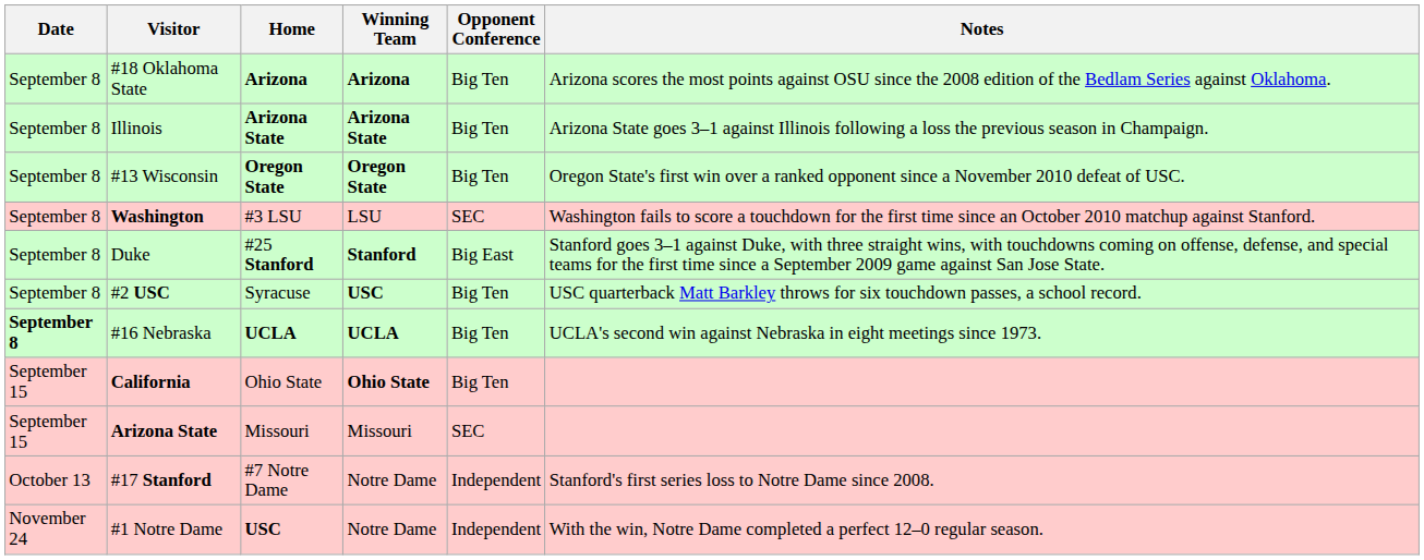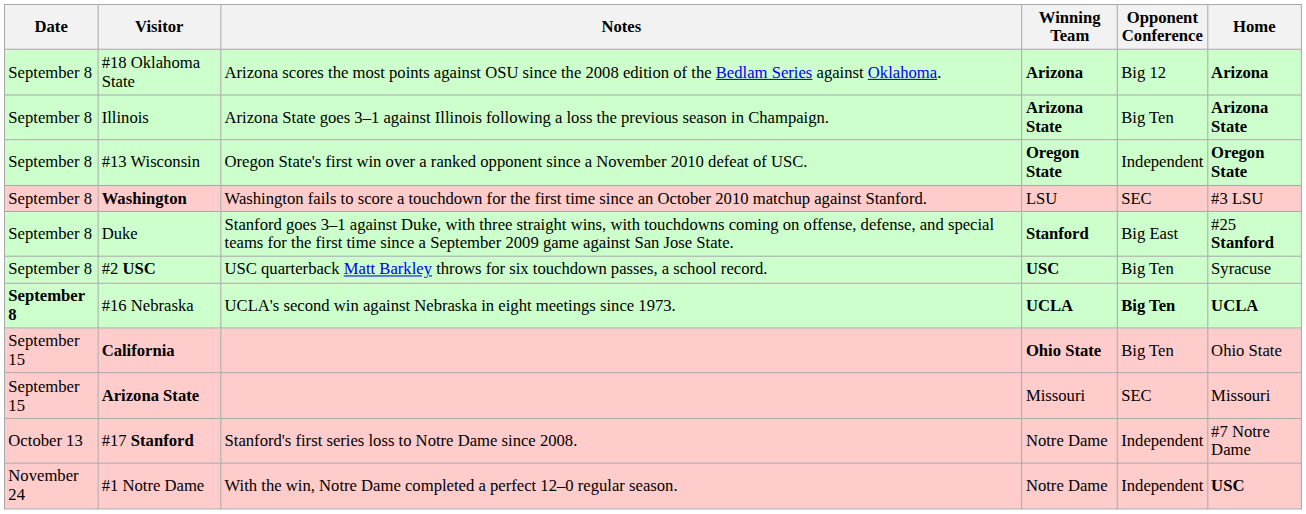 <table class="wikitable">
 <tr>
 <th>Date</th>
 <th>Visitor</th>
-<th>Home</th>
+<th>Notes</th>
 <th>Winning Team</th>
 <th>Opponent<br>Conference</th>
-<th>Notes</th>
+<th>Home</th>
 </tr>
 <tr bgcolor=#ccffcc>
 <td>September 8</td>
 <td>#18 Oklahoma State</td>
+<td>Arizona scores the most points against OSU since the 2008 edition of the <a href='#'>Bedlam Series</a> against <a href='#'>Oklahoma</a>.</td>
 <td><strong>Arizona</strong></td>
+<td>Big 12</td>
 <td><strong>Arizona</strong></td>
-<td>Big Ten</td>
-<td>Arizona scores the most points against OSU since the 2008 edition of the <a href='#'>Bedlam Series</a> against <a href='#'>Oklahoma</a>.</td>
 </tr>
 <tr bgcolor=#ccffcc>
 <td>September 8</td>
 <td>Illinois</td>
-<td><strong>Arizona State</strong></td>
+<td>Arizona State goes 3–1 against Illinois following a loss the previous season in Champaign.</td>
 <td><strong>Arizona State</strong></td>
 <td>Big Ten</td>
-<td>Arizona State goes 3–1 against Illinois following a loss the previous season in Champaign.</td>
+<td><strong>Arizona State</strong></td>
 </tr>
 <tr bgcolor=#ccffcc>
 <td>September 8</td>
 <td>#13 Wisconsin</td>
+<td>Oregon State's first win over a ranked opponent since a November 2010 defeat of USC.</td>
 <td><strong>Oregon State</strong></td>
+<td>Independent</td>
 <td><strong>Oregon State</strong></td>
-<td>Big Ten</td>
-<td>Oregon State's first win over a ranked opponent since a November 2010 defeat of USC.</td>
 </tr>
 <tr bgcolor=#ffcccc>
 <td>September 8</td>
 <td><strong>Washington</strong></td>
-<td>#3 LSU</td>
+<td>Washington fails to score a touchdown for the first time since an October 2010 matchup against Stanford.</td>
 <td>LSU</td>
 <td>SEC</td>
-<td>Washington fails to score a touchdown for the first time since an October 2010 matchup against Stanford.</td>
+<td>#3 LSU</td>
 </tr>
 <tr bgcolor=#ccffcc>
 <td>September 8</td>
 <td>Duke</td>
-<td>#25 <strong>Stanford</strong></td>
+<td>Stanford goes 3–1 against Duke, with three straight wins, with touchdowns coming on offense, defense, and special teams for the first time since a September 2009 game against San Jose State.</td>
 <td><strong>Stanford</strong></td>
 <td>Big East</td>
-<td>Stanford goes 3–1 against Duke, with three straight wins, with touchdowns coming on offense, defense, and special teams for the first time since a September 2009 game against San Jose State.</td>
+<td>#25 <strong>Stanford</strong></td>
 </tr>
 <tr bgcolor=#ccffcc>
 <td>September 8</td>
 <td>#2 <strong>USC</strong></td>
-<td>Syracuse</td>
+<td>USC quarterback <a href='#'>Matt Barkley</a> throws for six touchdown passes, a school record.</td>
 <td><strong>USC</strong></td>
 <td>Big Ten</td>
-<td>USC quarterback <a href='#'>Matt Barkley</a> throws for six touchdown passes, a school record.</td>
+<td>Syracuse</td>
 </tr>
 <tr bgcolor=#ccffcc>
 <td><strong>September 8</strong></td>
 <td>#16 Nebraska</td>
+<td>UCLA's second win against Nebraska in eight meetings since 1973.</td>
 <td><strong>UCLA</strong></td>
+<td><strong>Big Ten</strong></td>
 <td><strong>UCLA</strong></td>
-<td>Big Ten</td>
-<td>UCLA's second win against Nebraska in eight meetings since 1973.</td>
 </tr>
 <tr bgcolor=#ffcccc>
 <td>September 15</td>
 <td><strong>California</strong></td>
-<td>Ohio State</td>
+<td></td>
 <td><strong>Ohio State</strong></td>
 <td>Big Ten</td>
-<td></td>
+<td>Ohio State</td>
 </tr>
 <tr bgcolor=#ffcccc>
 <td>September 15</td>
 <td><strong>Arizona State</strong></td>
-<td>Missouri</td>
+<td></td>
 <td>Missouri</td>
 <td>SEC</td>
-<td></td>
+<td>Missouri</td>
 </tr>
 <tr bgcolor=#ffcccc>
 <td>October 13</td>
 <td>#17 <strong>Stanford</strong></td>
-<td>#7 Notre Dame</td>
+<td>Stanford's first series loss to Notre Dame since 2008.</td>
 <td>Notre Dame</td>
 <td>Independent</td>
-<td>Stanford's first series loss to Notre Dame since 2008.</td>
+<td>#7 Notre Dame</td>
 </tr>
 <tr bgcolor=#ffcccc>
 <td>November 24</td>
 <td>#1 Notre Dame</td>
-<td><strong>USC</strong></td>
+<td>With the win, Notre Dame completed a perfect 12–0 regular season.</td>
 <td>Notre Dame</td>
 <td>Independent</td>
-<td>With the win, Notre Dame completed a perfect 12–0 regular season.</td>
+<td><strong>USC</strong></td>
 </tr>
 </table>
